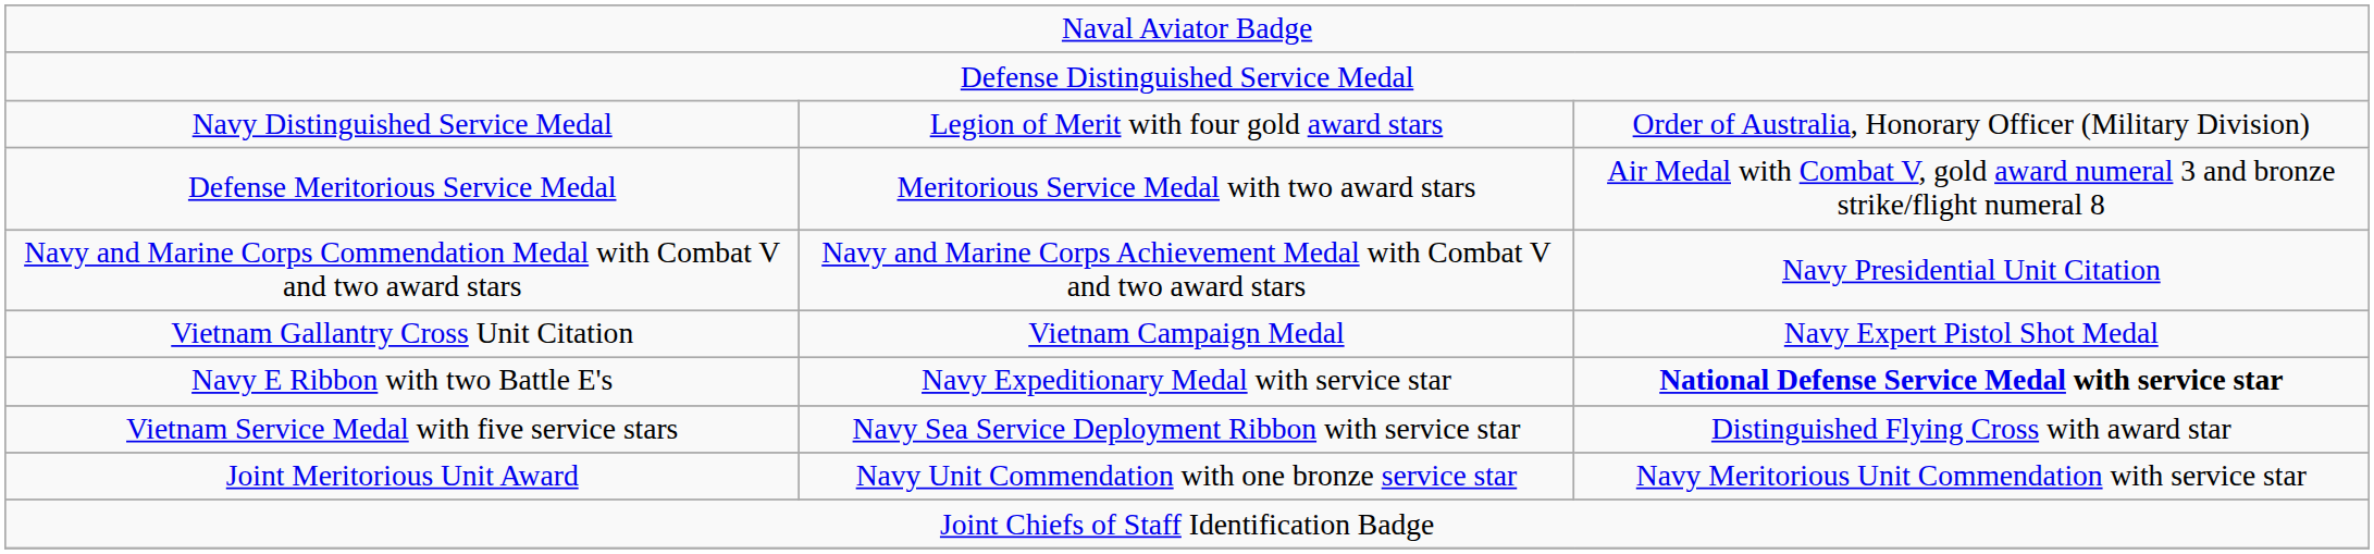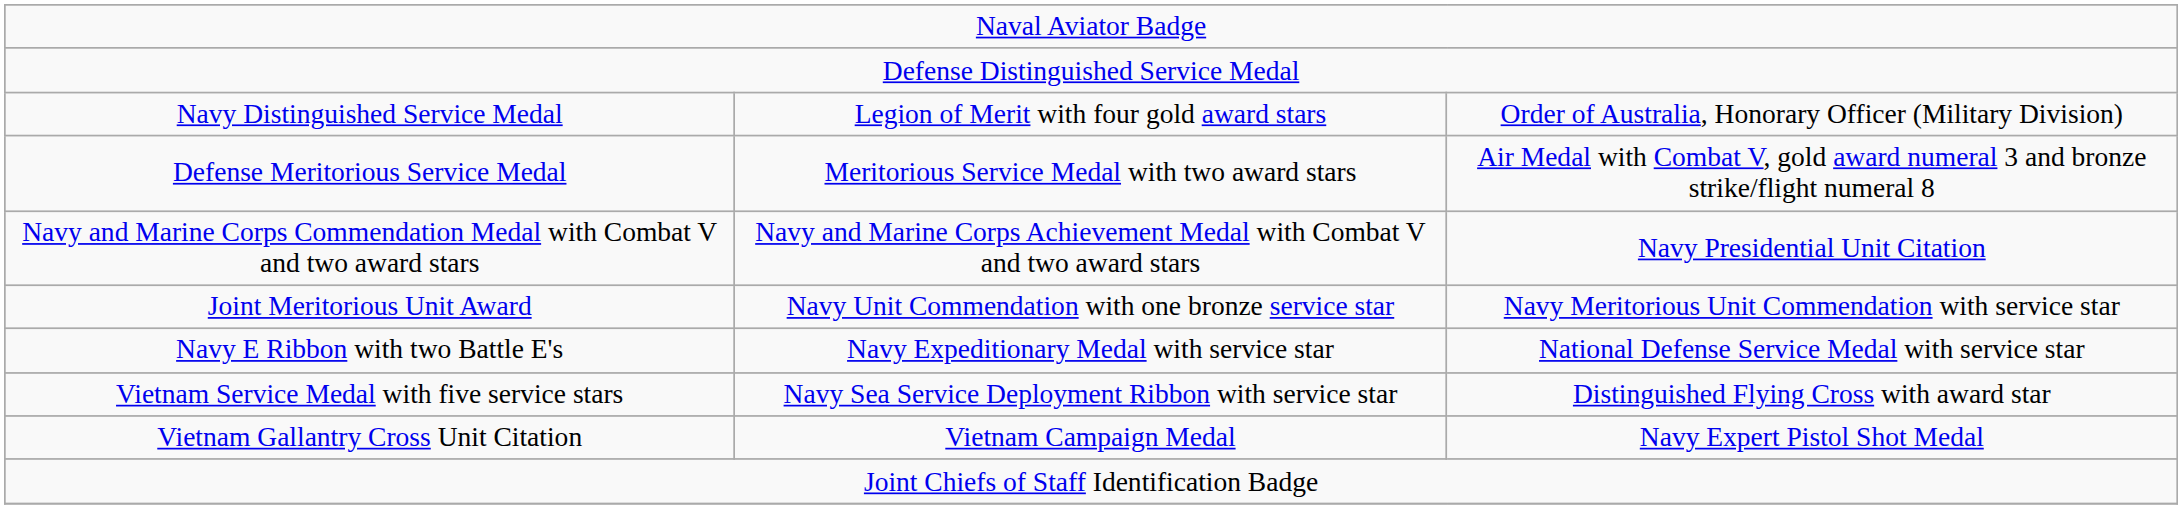 <table class="wikitable" style="margin:1em auto; text-align:center;">
 <tr>
 <td colspan="3"><a href='#'>Naval Aviator Badge</a></td>
 </tr>
 <tr>
 <td colspan="3"><a href='#'>Defense Distinguished Service Medal</a></td>
 </tr>
 <tr>
 <td><a href='#'>Navy Distinguished Service Medal</a></td>
 <td><a href='#'>Legion of Merit</a> with four gold <a href='#'>award stars</a></td>
 <td><a href='#'>Order of Australia</a>, Honorary Officer (Military Division)</td>
 </tr>
 <tr>
 <td><a href='#'>Defense Meritorious Service Medal</a></td>
 <td><a href='#'>Meritorious Service Medal</a> with two award stars</td>
 <td><a href='#'>Air Medal</a> with <a href='#'>Combat V</a>, gold <a href='#'>award numeral</a> 3 and bronze strike/flight numeral 8</td>
 </tr>
 <tr>
 <td><a href='#'>Navy and Marine Corps Commendation Medal</a> with Combat V and two award stars</td>
 <td><a href='#'>Navy and Marine Corps Achievement Medal</a> with Combat V and two award stars</td>
 <td><a href='#'>Navy Presidential Unit Citation</a></td>
 </tr>
 <tr>
-<td><a href='#'>Vietnam Gallantry Cross</a> Unit Citation</td>
-<td><a href='#'>Vietnam Campaign Medal</a></td>
-<td><a href='#'>Navy Expert Pistol Shot Medal</a></td>
+<td><a href='#'>Joint Meritorious Unit Award</a></td>
+<td><a href='#'>Navy Unit Commendation</a> with one bronze <a href='#'>service star</a></td>
+<td><a href='#'>Navy Meritorious Unit Commendation</a> with service star</td>
 </tr>
 <tr>
 <td><a href='#'>Navy E Ribbon</a> with two Battle E's</td>
 <td><a href='#'>Navy Expeditionary Medal</a> with service star</td>
-<td><strong><a href='#'>National Defense Service Medal</a> with service star</strong></td>
+<td><a href='#'>National Defense Service Medal</a> with service star</td>
 </tr>
 <tr>
 <td><a href='#'>Vietnam Service Medal</a> with five service stars</td>
 <td><a href='#'>Navy Sea Service Deployment Ribbon</a> with service star</td>
 <td><a href='#'>Distinguished Flying Cross</a> with award star</td>
 </tr>
 <tr>
-<td><a href='#'>Joint Meritorious Unit Award</a></td>
-<td><a href='#'>Navy Unit Commendation</a> with one bronze <a href='#'>service star</a></td>
-<td><a href='#'>Navy Meritorious Unit Commendation</a> with service star</td>
+<td><a href='#'>Vietnam Gallantry Cross</a> Unit Citation</td>
+<td><a href='#'>Vietnam Campaign Medal</a></td>
+<td><a href='#'>Navy Expert Pistol Shot Medal</a></td>
 </tr>
 <tr>
 <td colspan="3"><a href='#'>Joint Chiefs of Staff</a> Identification Badge</td>
 </tr>
 <tr>
 </tr>
 </table>
